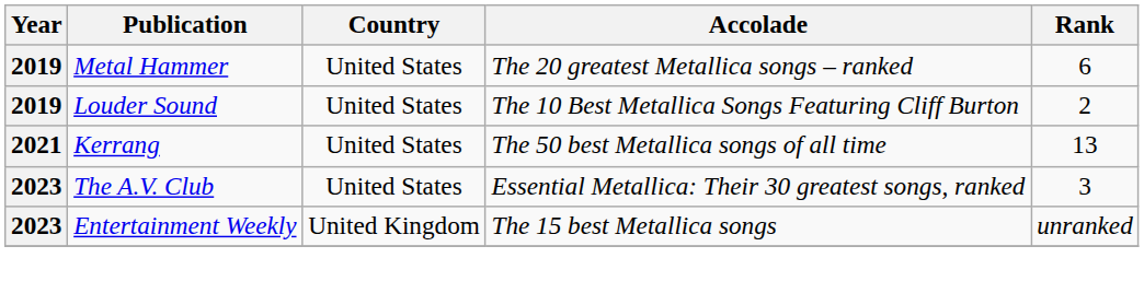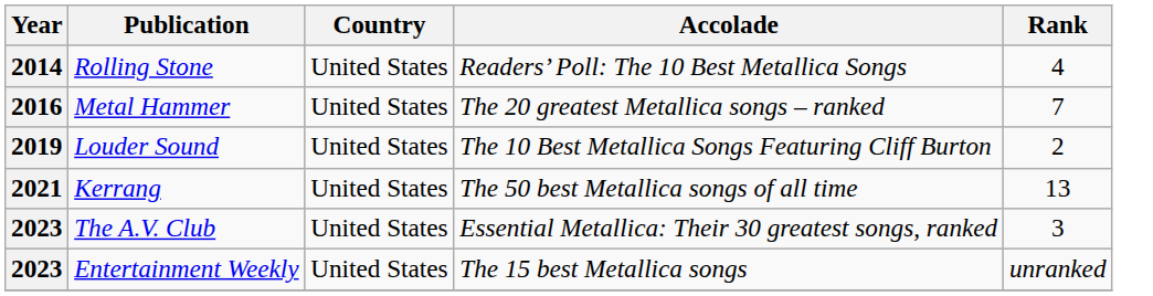 <table class="wikitable plainrowheaders" style="text-align:left;">
 <tr>
 <th scope="col">Year</th>
 <th scope="col">Publication</th>
 <th scope="col">Country</th>
 <th scope="col">Accolade</th>
 <th scope="col">Rank</th>
 </tr>
 <tr>
-<th scope="row">2019</th>
+<th scope="row">2014</th>
+<td><em><a href='#'>Rolling Stone</a></em></td>
+<td style="text-align:center;">United States</td>
+<td><em>Readers’ Poll: The 10 Best Metallica Songs</em></td>
+<td style="text-align:center;">4</td>
+</tr>
+<tr>
+<th scope="row">2016</th>
 <td><em><a href='#'>Metal Hammer</a></em></td>
 <td style="text-align:center;">United States</td>
 <td><em>The 20 greatest Metallica songs – ranked</em></td>
-<td style="text-align:center;">6</td>
+<td style="text-align:center;">7</td>
 </tr>
 <tr>
 <th scope="row">2019</th>
 <td><em><a href='#'>Louder Sound</a></em></td>
 <td style="text-align:center;">United States</td>
 <td><em>The 10 Best Metallica Songs Featuring Cliff Burton</em></td>
 <td style="text-align:center;">2</td>
 </tr>
 <tr>
 <th scope="row">2021</th>
 <td><em><a href='#'>Kerrang</a></em></td>
 <td style="text-align:center;">United States</td>
 <td><em>The 50 best Metallica songs of all time</em></td>
 <td style="text-align:center;">13</td>
 </tr>
 <tr>
 <th scope="row">2023</th>
 <td><em><a href='#'>The A.V. Club</a></em></td>
 <td style="text-align:center;">United States</td>
 <td><em>Essential Metallica: Their 30 greatest songs, ranked</em></td>
 <td style="text-align:center;">3</td>
 </tr>
 <tr>
 <th scope="row">2023</th>
 <td><em><a href='#'>Entertainment Weekly</a></em></td>
-<td style="text-align:center;">United Kingdom</td>
+<td style="text-align:center;">United States</td>
 <td><em>The 15 best Metallica songs</em></td>
 <td style="text-align:center;"><em>unranked</em></td>
 </tr>
 <tr>
 </tr>
 </table>
